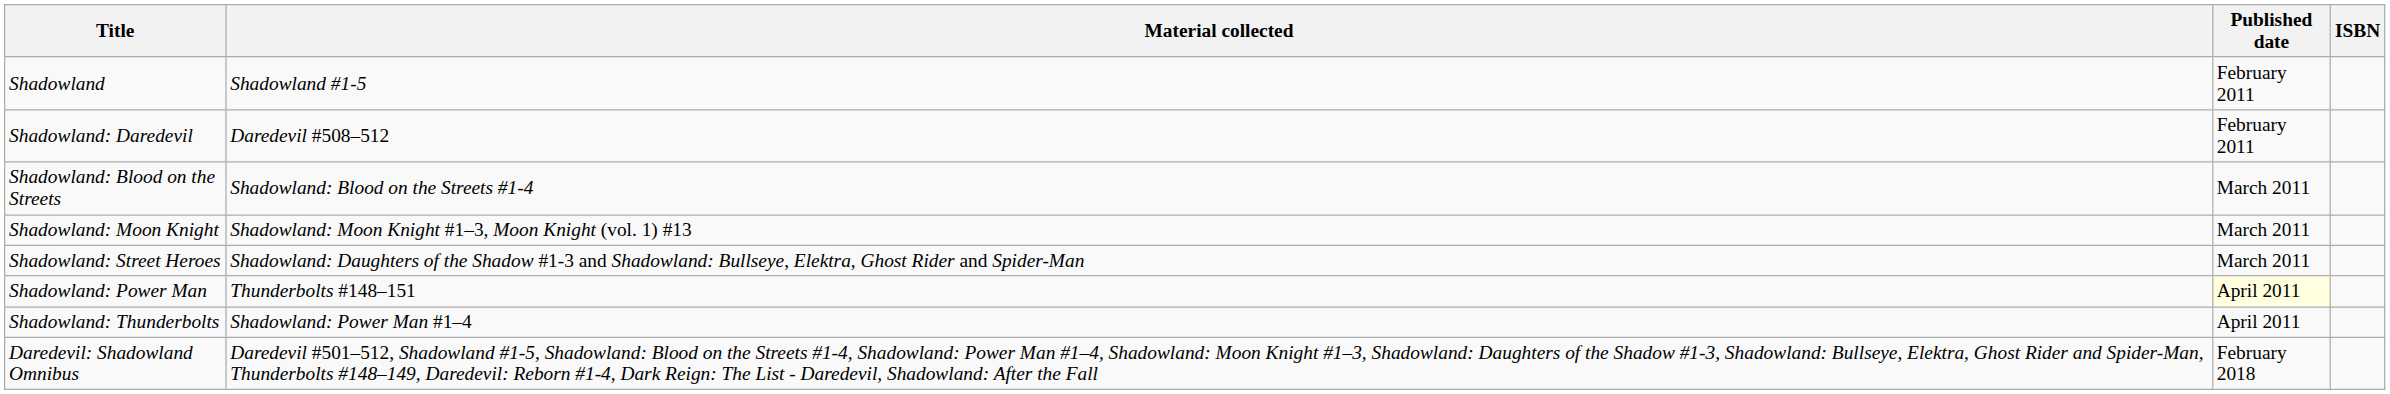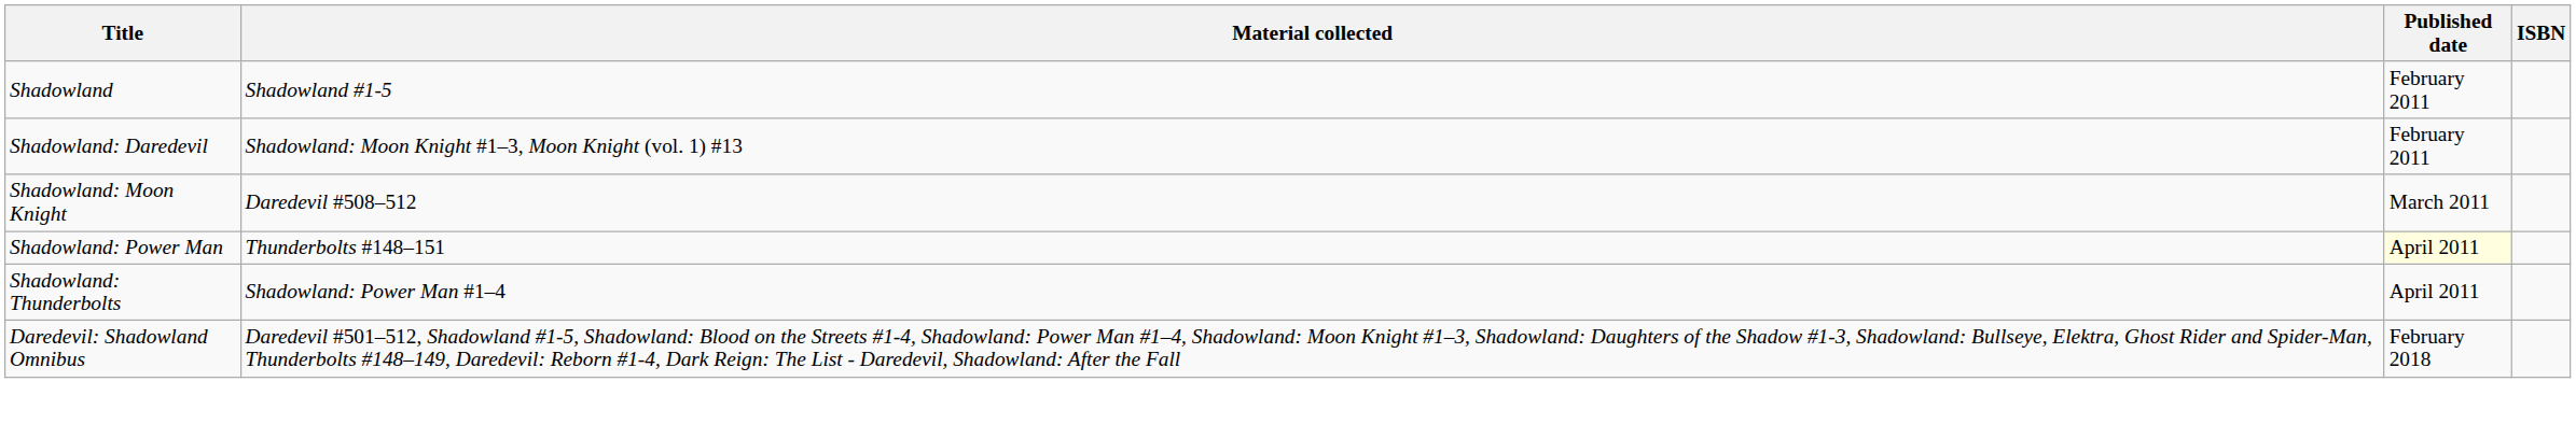 <table class="wikitable">
 <tr>
 <th>Title</th>
 <th>Material collected</th>
 <th>Published date</th>
 <th>ISBN</th>
 </tr>
 <tr>
 <td><em>Shadowland</em></td>
 <td><em>Shadowland #1-5</em></td>
 <td>February 2011</td>
 <td></td>
 </tr>
 <tr>
 <td><em>Shadowland: Daredevil</em></td>
-<td><em>Daredevil</em> #508–512</td>
+<td><em>Shadowland: Moon Knight</em> #1–3, <em>Moon Knight</em> (vol. 1) #13</td>
 <td>February 2011</td>
 <td></td>
 </tr>
 <tr>
-<td><em>Shadowland: Blood on the Streets</em></td>
-<td><em>Shadowland: Blood on the Streets #1-4</em></td>
-<td>March 2011</td>
-<td></td>
-</tr>
-<tr>
 <td><em>Shadowland: Moon Knight</em></td>
-<td><em>Shadowland: Moon Knight</em> #1–3, <em>Moon Knight</em> (vol. 1) #13</td>
-<td>March 2011</td>
-<td></td>
-</tr>
-<tr>
-<td><em>Shadowland: Street Heroes</em></td>
-<td><em>Shadowland: Daughters of the Shadow</em> #1-3 and <em>Shadowland:</em> <em>Bullseye</em>, <em>Elektra</em>, <em>Ghost Rider</em> and <em>Spider-Man</em></td>
+<td><em>Daredevil</em> #508–512</td>
 <td>March 2011</td>
 <td></td>
 </tr>
 <tr>
 <td><em>Shadowland: Power Man</em></td>
 <td><em>Thunderbolts</em> #148–151</td>
 <td style="background: lightyellow;">April 2011</td>
 <td></td>
 </tr>
 <tr>
 <td><em>Shadowland: Thunderbolts</em></td>
 <td><em>Shadowland: Power Man</em> #1–4</td>
 <td>April 2011</td>
 <td></td>
 </tr>
 <tr>
 <td><em>Daredevil: Shadowland Omnibus</em></td>
 <td><em>Daredevil</em> #501–512, <em>Shadowland #1-5, Shadowland: Blood on the Streets #1-4, Shadowland: Power Man #1–4, Shadowland: Moon Knight #1–3, Shadowland: Daughters of the Shadow #1-3, Shadowland: Bullseye, Elektra, Ghost Rider and Spider-Man, Thunderbolts #148–149, Daredevil: Reborn #1-4, Dark Reign: The List - Daredevil, Shadowland: After the Fall</em></td>
 <td>February 2018</td>
 <td></td>
 </tr>
 </table>
